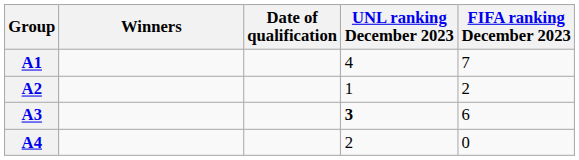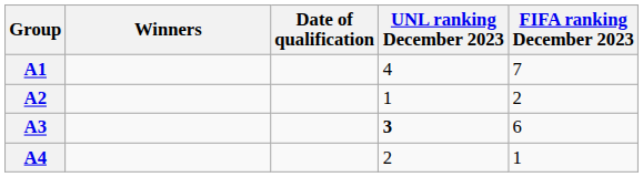 <table class="wikitable sortable">
 <tr>
 <th>Group</th>
 <th width="170">Winners</th>
 <th>Date of<br>qualification</th>
 <th><a href='#'>UNL ranking</a><br>December 2023</th>
 <th><a href='#'>FIFA ranking</a><br>December 2023</th>
 </tr>
 <tr>
 <th><a href='#'>A1</a></th>
 <td></td>
 <td></td>
 <td>4</td>
 <td>7</td>
 </tr>
 <tr>
 <th><a href='#'>A2</a></th>
 <td></td>
 <td></td>
 <td>1</td>
 <td>2</td>
 </tr>
 <tr>
 <th><a href='#'>A3</a></th>
 <td></td>
 <td></td>
 <td><strong>3</strong></td>
 <td>6</td>
 </tr>
 <tr>
 <th><a href='#'>A4</a></th>
 <td></td>
 <td></td>
 <td>2</td>
-<td>0</td>
+<td>1</td>
 </tr>
 </table>
